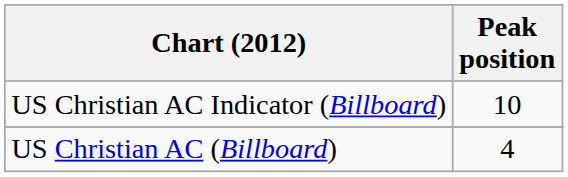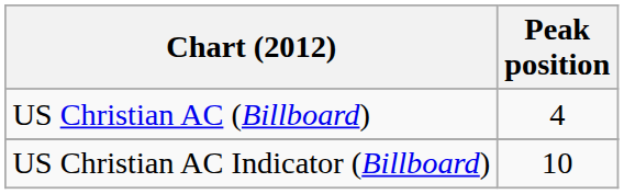 <table class="wikitable sortable plainrowheaders" style="text-align:center">
 <tr>
 <th scope="col">Chart (2012)</th>
 <th scope="col">Peak<br> position</th>
 </tr>
 <tr>
-<td align="left">US Christian AC Indicator (<em><a href='#'>Billboard</a></em>)</td>
-<td align="center">10</td>
+<td align="left">US <a href='#'>Christian AC</a> (<em><a href='#'>Billboard</a></em>)</td>
+<td>4</td>
 </tr>
 <tr>
 </tr>
 <tr>
 </tr>
 <tr>
-<td align="left">US <a href='#'>Christian AC</a> (<em><a href='#'>Billboard</a></em>)</td>
-<td>4</td>
+<td align="left">US Christian AC Indicator (<em><a href='#'>Billboard</a></em>)</td>
+<td align="center">10</td>
 </tr>
 </table>
